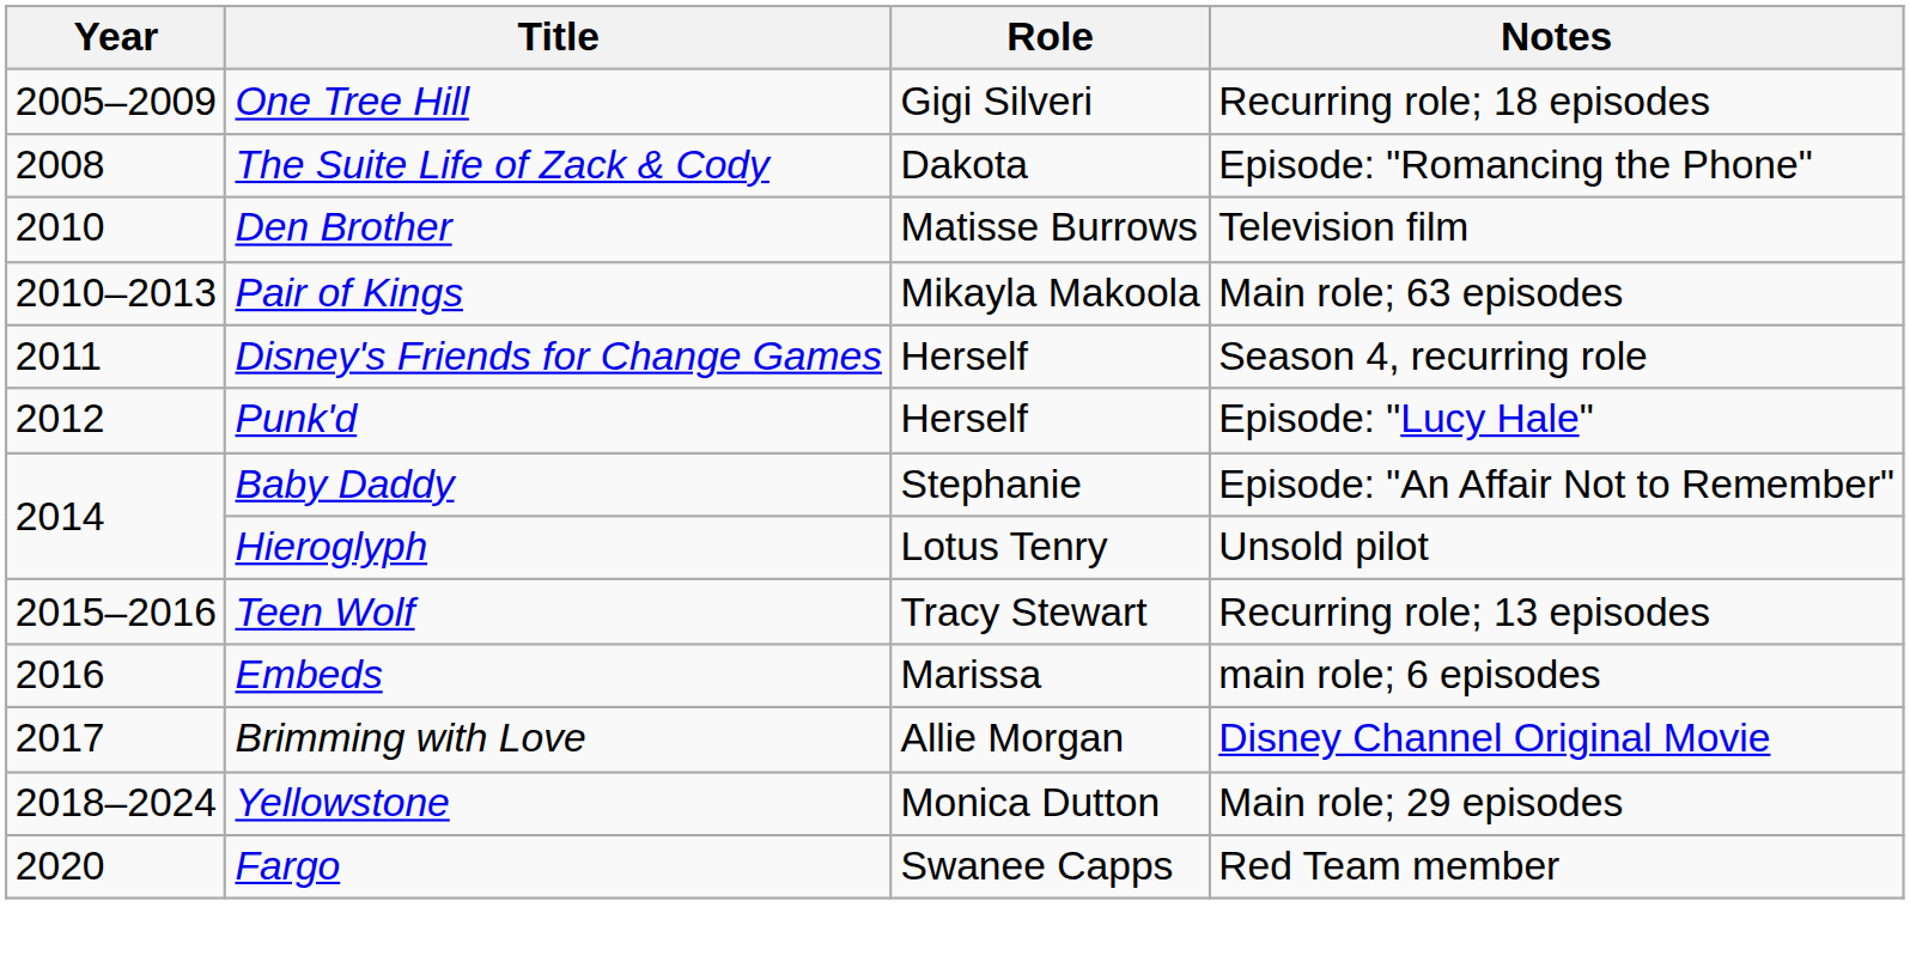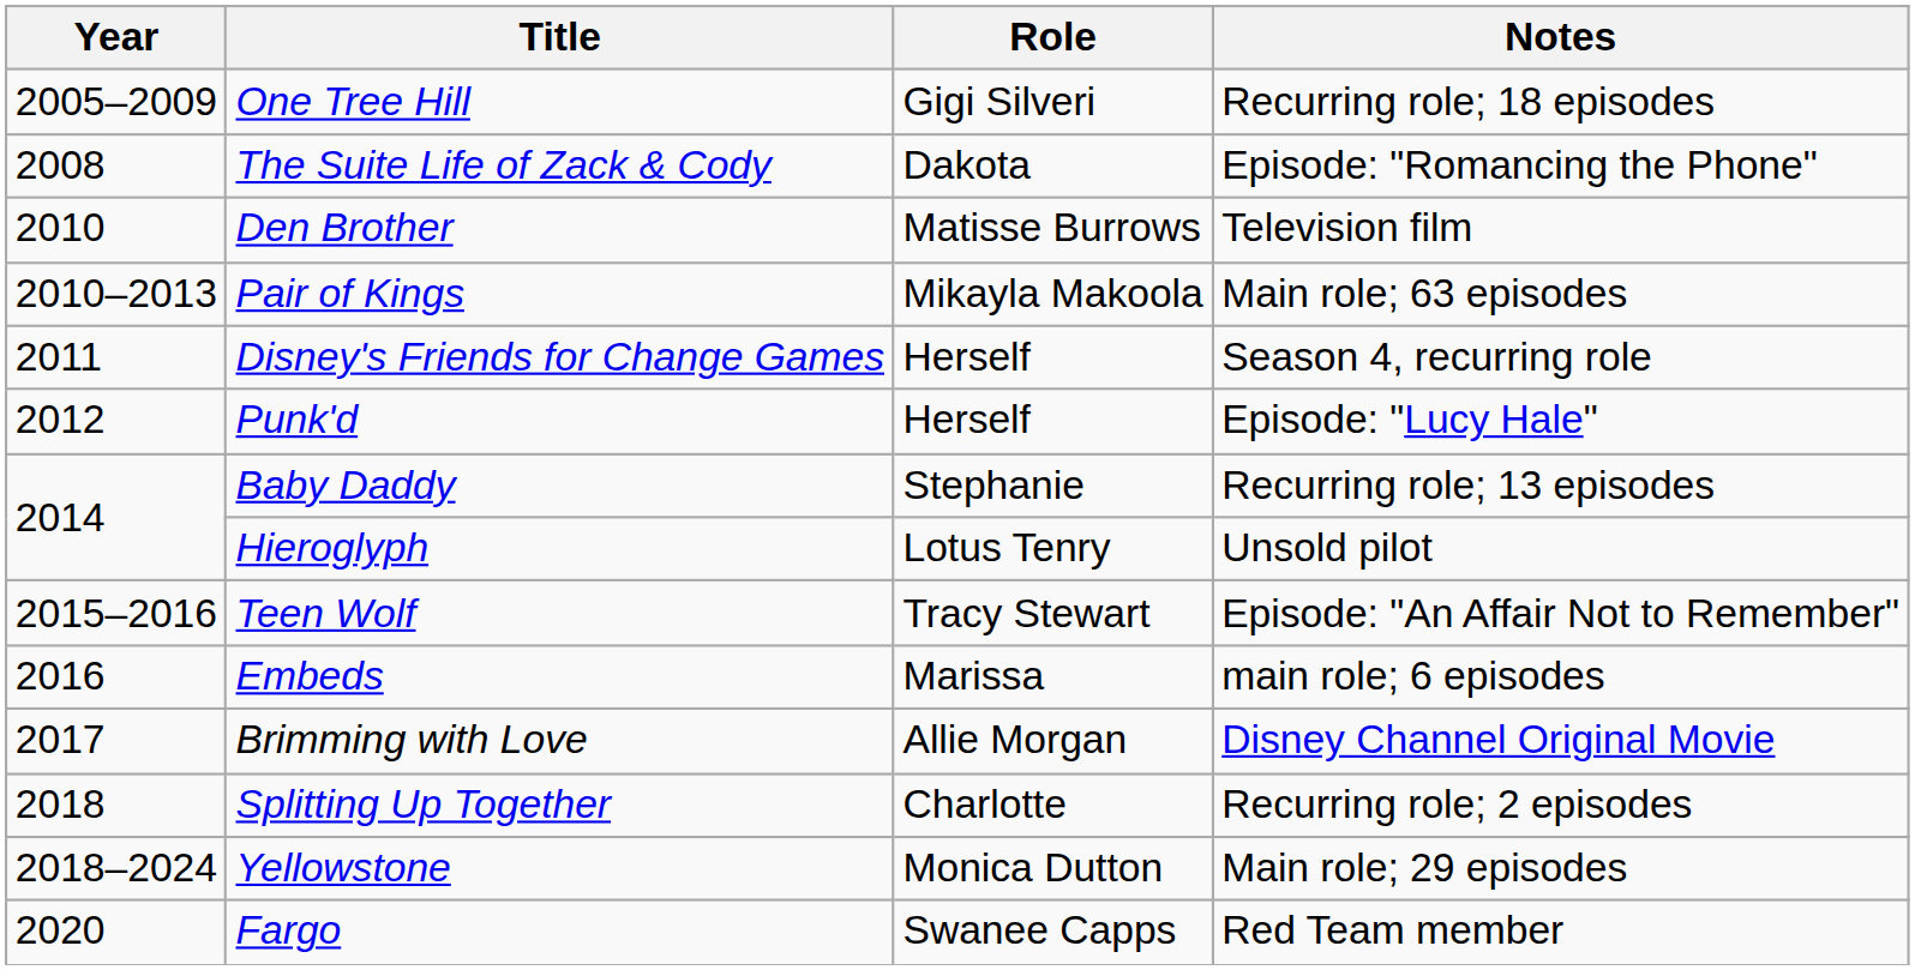 <table class="wikitable sortable">
 <tr>
 <th>Year</th>
 <th>Title</th>
 <th>Role</th>
 <th class="unsortable">Notes</th>
 </tr>
 <tr>
 <td>2005–2009</td>
 <td><em><a href='#'>One Tree Hill</a></em></td>
 <td>Gigi Silveri</td>
 <td>Recurring role; 18 episodes</td>
 </tr>
 <tr>
 <td>2008</td>
 <td><em><a href='#'>The Suite Life of Zack & Cody</a></em></td>
 <td>Dakota</td>
 <td>Episode: "Romancing the Phone"</td>
 </tr>
 <tr>
 <td>2010</td>
 <td><em><a href='#'>Den Brother</a></em></td>
 <td>Matisse Burrows</td>
 <td>Television film</td>
 </tr>
 <tr>
 <td>2010–2013</td>
 <td><em><a href='#'>Pair of Kings</a></em></td>
 <td>Mikayla Makoola</td>
 <td>Main role; 63 episodes</td>
 </tr>
 <tr>
 <td>2011</td>
 <td><em><a href='#'>Disney's Friends for Change Games</a></em></td>
 <td>Herself</td>
 <td>Season 4, recurring role</td>
 </tr>
 <tr>
 <td>2012</td>
 <td><em><a href='#'>Punk'd</a></em></td>
 <td>Herself</td>
 <td>Episode: "<a href='#'>Lucy Hale</a>"</td>
 </tr>
 <tr>
 <td rowspan="2">2014</td>
 <td><em><a href='#'>Baby Daddy</a></em></td>
 <td>Stephanie</td>
-<td>Episode: "An Affair Not to Remember"</td>
+<td>Recurring role; 13 episodes</td>
 </tr>
 <tr>
 <td><em><a href='#'>Hieroglyph</a></em></td>
 <td>Lotus Tenry</td>
 <td>Unsold pilot</td>
 </tr>
 <tr>
 <td>2015–2016</td>
 <td><em><a href='#'>Teen Wolf</a></em></td>
 <td>Tracy Stewart</td>
-<td>Recurring role; 13 episodes</td>
+<td>Episode: "An Affair Not to Remember"</td>
 </tr>
 <tr>
 <td>2016</td>
 <td><em><a href='#'>Embeds</a></em></td>
 <td>Marissa</td>
 <td>main role; 6 episodes</td>
 </tr>
 <tr>
 <td>2017</td>
 <td><em>Brimming with Love</em></td>
 <td>Allie Morgan</td>
 <td><a href='#'>Disney Channel Original Movie</a></td>
 </tr>
 <tr>
+<td>2018</td>
+<td><em><a href='#'>Splitting Up Together</a></em></td>
+<td>Charlotte</td>
+<td>Recurring role; 2 episodes</td>
+</tr>
+<tr>
 <td>2018–2024</td>
 <td><em><a href='#'>Yellowstone</a></em></td>
 <td>Monica Dutton</td>
 <td>Main role; 29 episodes</td>
 </tr>
 <tr>
 <td>2020</td>
 <td><em><a href='#'>Fargo</a></em></td>
 <td>Swanee Capps</td>
 <td>Red Team member</td>
 </tr>
 </table>
